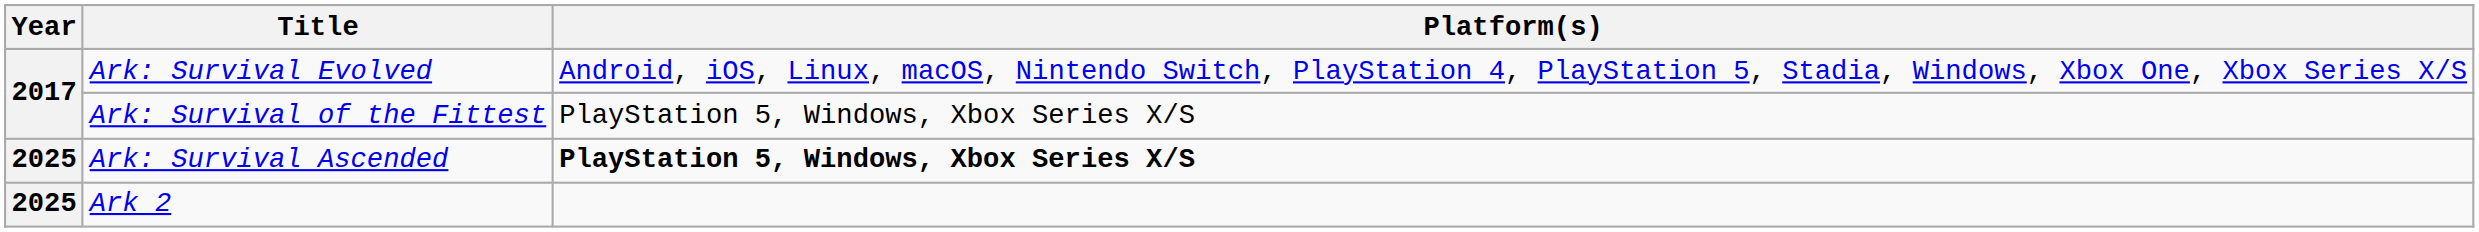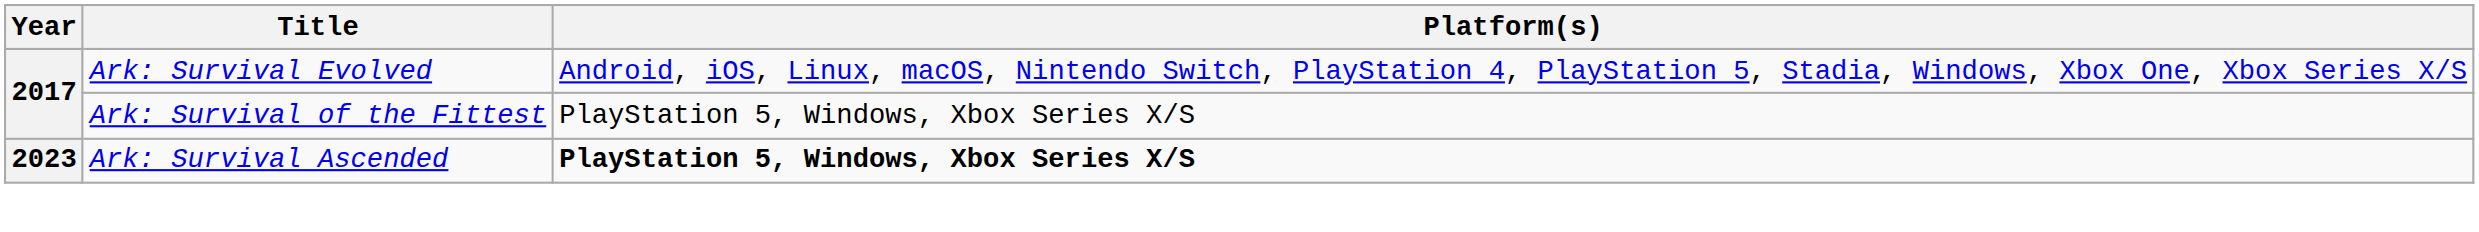 <table class="wikitable sortable plainrowheaders">
 <tr>
 <th scope="col">Year</th>
 <th scope="col">Title</th>
 <th scope="col">Platform(s)</th>
 </tr>
 <tr>
 <th scope="row" rowspan="2">2017</th>
 <td><em><a href='#'>Ark: Survival Evolved</a></em></td>
 <td><a href='#'>Android</a>, <a href='#'>iOS</a>, <a href='#'>Linux</a>, <a href='#'>macOS</a>, <a href='#'>Nintendo Switch</a>, <a href='#'>PlayStation 4</a>, <a href='#'>PlayStation 5</a>, <a href='#'>Stadia</a>, <a href='#'>Windows</a>, <a href='#'>Xbox One</a>, <a href='#'>Xbox Series X/S</a></td>
 </tr>
 <tr>
 <td><em><a href='#'>Ark: Survival of the Fittest</a></em></td>
 <td>PlayStation 5, Windows, Xbox Series X/S</td>
 </tr>
 <tr>
-<th scope="row">2025</th>
+<th scope="row">2023</th>
 <td><em><a href='#'>Ark: Survival Ascended</a></em></td>
 <td><strong>PlayStation 5, Windows, Xbox Series X/S</strong></td>
 </tr>
-<tr>
-<th scope="row">2025</th>
-<td><em><a href='#'>Ark 2</a></em></td>
-<td></td>
-</tr>
 </table>
